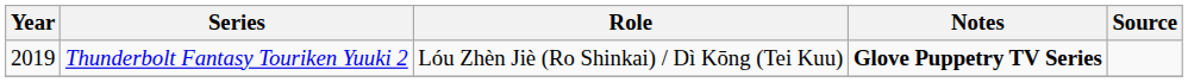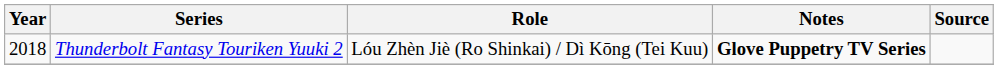 <table class="wikitable sortable plainrowheaders">
 <tr>
 <th>Year</th>
 <th>Series</th>
 <th>Role</th>
 <th class="unsortable">Notes</th>
 <th class="unsortable">Source</th>
 </tr>
 <tr>
-<td>2019</td>
+<td>2018</td>
 <td><em><a href='#'>Thunderbolt Fantasy Touriken Yuuki 2</a></em></td>
 <td>Lóu Zhèn Jiè (Ro Shinkai) / Dì Kōng (Tei Kuu)</td>
 <td><strong>Glove Puppetry TV Series</strong></td>
 <td></td>
 </tr>
 <tr>
 </tr>
 </table>
